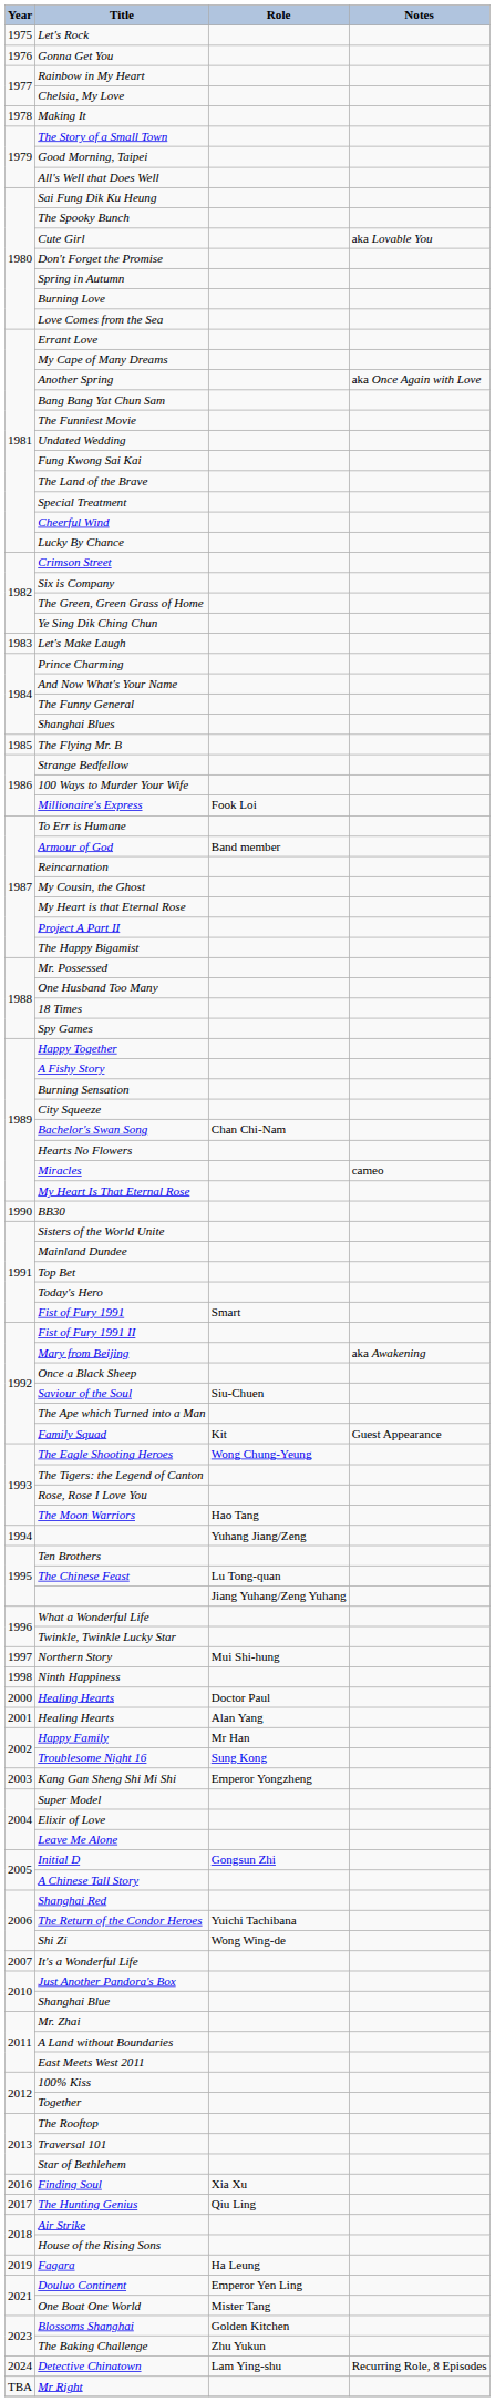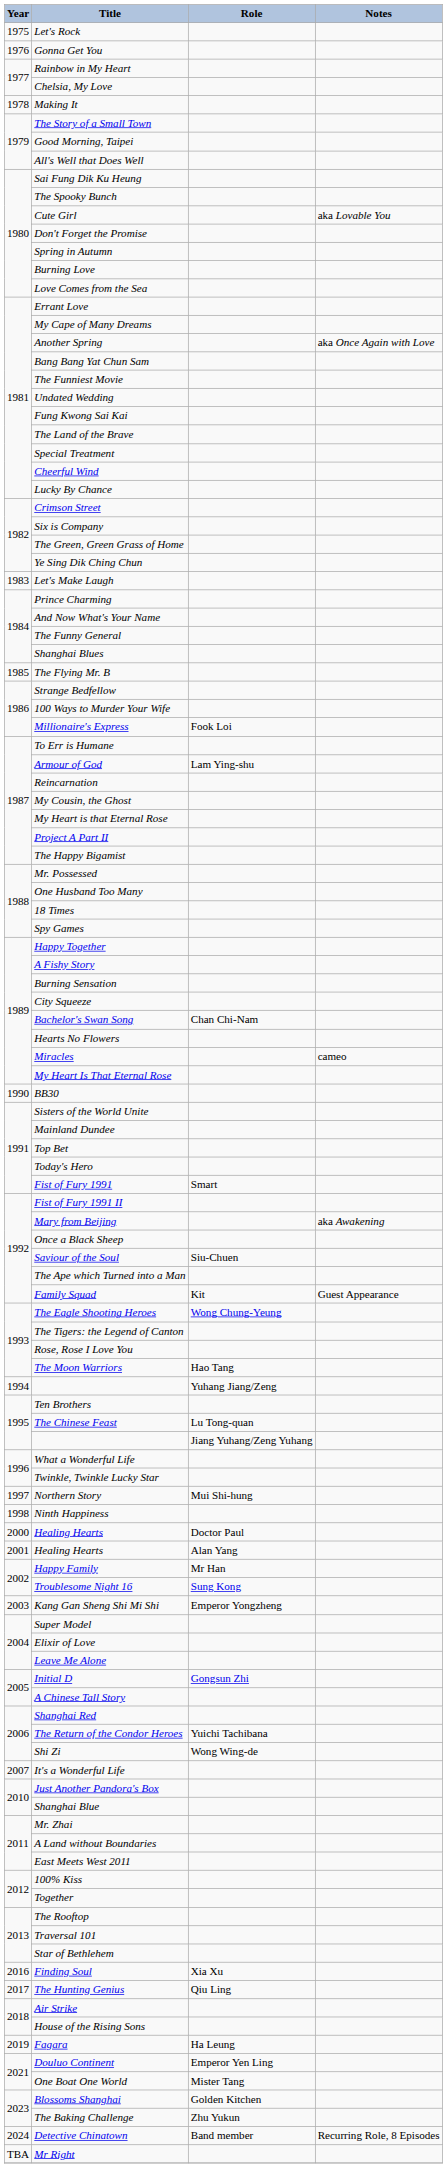 <table class="wikitable" style="font-size: 95%;">
 <tr>
 <th style="background-color: #B0C4DE;">Year</th>
 <th style="background-color: #B0C4DE;">Title</th>
 <th style="background-color: #B0C4DE;">Role</th>
 <th style="background-color: #B0C4DE;">Notes</th>
 </tr>
 <tr>
 <td>1975</td>
 <td><em>Let's Rock</em></td>
 <td></td>
 <td></td>
 </tr>
 <tr>
 <td>1976</td>
 <td><em>Gonna Get You</em></td>
 <td></td>
 <td></td>
 </tr>
 <tr>
 <td rowspan="2">1977</td>
 <td><em>Rainbow in My Heart</em></td>
 <td></td>
 <td></td>
 </tr>
 <tr>
 <td><em>Chelsia, My Love</em></td>
 <td></td>
 <td></td>
 </tr>
 <tr>
 <td>1978</td>
 <td><em>Making It</em></td>
 <td></td>
 <td></td>
 </tr>
 <tr>
 <td rowspan="3">1979</td>
 <td><em><a href='#'>The Story of a Small Town</a></em></td>
 <td></td>
 <td></td>
 </tr>
 <tr>
 <td><em>Good Morning, Taipei</em></td>
 <td></td>
 <td></td>
 </tr>
 <tr>
 <td><em>All's Well that Does Well</em></td>
 <td></td>
 <td></td>
 </tr>
 <tr>
 <td rowspan="7">1980</td>
 <td><em>Sai Fung Dik Ku Heung</em></td>
 <td></td>
 <td></td>
 </tr>
 <tr>
 <td><em>The Spooky Bunch</em></td>
 <td></td>
 <td></td>
 </tr>
 <tr>
 <td><em>Cute Girl</em></td>
 <td></td>
 <td>aka <em>Lovable You</em></td>
 </tr>
 <tr>
 <td><em>Don't Forget the Promise</em></td>
 <td></td>
 <td></td>
 </tr>
 <tr>
 <td><em>Spring in Autumn</em></td>
 <td></td>
 <td></td>
 </tr>
 <tr>
 <td><em>Burning Love</em></td>
 <td></td>
 <td></td>
 </tr>
 <tr>
 <td><em>Love Comes from the Sea</em></td>
 <td></td>
 <td></td>
 </tr>
 <tr>
 <td rowspan="11">1981</td>
 <td><em>Errant Love</em></td>
 <td></td>
 <td></td>
 </tr>
 <tr>
 <td><em>My Cape of Many Dreams</em></td>
 <td></td>
 <td></td>
 </tr>
 <tr>
 <td><em>Another Spring</em></td>
 <td></td>
 <td>aka <em>Once Again with Love</em></td>
 </tr>
 <tr>
 <td><em>Bang Bang Yat Chun Sam</em></td>
 <td></td>
 <td></td>
 </tr>
 <tr>
 <td><em>The Funniest Movie</em></td>
 <td></td>
 <td></td>
 </tr>
 <tr>
 <td><em>Undated Wedding</em></td>
 <td></td>
 <td></td>
 </tr>
 <tr>
 <td><em>Fung Kwong Sai Kai</em></td>
 <td></td>
 <td></td>
 </tr>
 <tr>
 <td><em>The Land of the Brave</em></td>
 <td></td>
 <td></td>
 </tr>
 <tr>
 <td><em>Special Treatment</em></td>
 <td></td>
 <td></td>
 </tr>
 <tr>
 <td><em><a href='#'>Cheerful Wind</a></em></td>
 <td></td>
 <td></td>
 </tr>
 <tr>
 <td><em>Lucky By Chance</em></td>
 <td></td>
 <td></td>
 </tr>
 <tr>
 <td rowspan="4">1982</td>
 <td><em><a href='#'>Crimson Street</a></em></td>
 <td></td>
 <td></td>
 </tr>
 <tr>
 <td><em>Six is Company</em></td>
 <td></td>
 <td></td>
 </tr>
 <tr>
 <td><em>The Green, Green Grass of Home</em></td>
 <td></td>
 <td></td>
 </tr>
 <tr>
 <td><em>Ye Sing Dik Ching Chun</em></td>
 <td></td>
 <td></td>
 </tr>
 <tr>
 <td>1983</td>
 <td><em>Let's Make Laugh</em></td>
 <td></td>
 <td></td>
 </tr>
 <tr>
 <td rowspan="4">1984</td>
 <td><em>Prince Charming</em></td>
 <td></td>
 <td></td>
 </tr>
 <tr>
 <td><em>And Now What's Your Name</em></td>
 <td></td>
 <td></td>
 </tr>
 <tr>
 <td><em>The Funny General</em></td>
 <td></td>
 <td></td>
 </tr>
 <tr>
 <td><em>Shanghai Blues</em></td>
 <td></td>
 <td></td>
 </tr>
 <tr>
 <td>1985</td>
 <td><em>The Flying Mr. B</em></td>
 <td></td>
 <td></td>
 </tr>
 <tr>
 <td rowspan="3">1986</td>
 <td><em>Strange Bedfellow</em></td>
 <td></td>
 <td></td>
 </tr>
 <tr>
 <td><em>100 Ways to Murder Your Wife</em></td>
 <td></td>
 <td></td>
 </tr>
 <tr>
 <td><em><a href='#'>Millionaire's Express</a></em></td>
 <td>Fook Loi</td>
 <td></td>
 </tr>
 <tr>
 <td rowspan="7">1987</td>
 <td><em>To Err is Humane</em></td>
 <td></td>
 <td></td>
 </tr>
 <tr>
 <td><em><a href='#'>Armour of God</a></em></td>
-<td>Band member</td>
+<td>Lam Ying-shu</td>
 <td></td>
 </tr>
 <tr>
 <td><em>Reincarnation</em></td>
 <td></td>
 <td></td>
 </tr>
 <tr>
 <td><em>My Cousin, the Ghost</em></td>
 <td></td>
 <td></td>
 </tr>
 <tr>
 <td><em>My Heart is that Eternal Rose</em></td>
 <td></td>
 <td></td>
 </tr>
 <tr>
 <td><em><a href='#'>Project A Part II</a></em></td>
 <td></td>
 <td></td>
 </tr>
 <tr>
 <td><em>The Happy Bigamist</em></td>
 <td></td>
 <td></td>
 </tr>
 <tr>
 <td rowspan="4">1988</td>
 <td><em>Mr. Possessed</em></td>
 <td></td>
 <td></td>
 </tr>
 <tr>
 <td><em>One Husband Too Many</em></td>
 <td></td>
 <td></td>
 </tr>
 <tr>
 <td><em>18 Times</em></td>
 <td></td>
 <td></td>
 </tr>
 <tr>
 <td><em>Spy Games</em></td>
 <td></td>
 <td></td>
 </tr>
 <tr>
 <td rowspan="8">1989</td>
 <td><em><a href='#'>Happy Together</a></em></td>
 <td></td>
 <td></td>
 </tr>
 <tr>
 <td><em><a href='#'>A Fishy Story</a></em></td>
 <td></td>
 <td></td>
 </tr>
 <tr>
 <td><em>Burning Sensation</em></td>
 <td></td>
 <td></td>
 </tr>
 <tr>
 <td><em>City Squeeze</em></td>
 <td></td>
 <td></td>
 </tr>
 <tr>
 <td><em><a href='#'>Bachelor's Swan Song</a></em></td>
 <td>Chan Chi-Nam</td>
 <td></td>
 </tr>
 <tr>
 <td><em>Hearts No Flowers</em></td>
 <td></td>
 <td></td>
 </tr>
 <tr>
 <td><em><a href='#'>Miracles</a></em></td>
 <td></td>
 <td>cameo</td>
 </tr>
 <tr>
 <td><em><a href='#'>My Heart Is That Eternal Rose</a></em></td>
 <td></td>
 <td></td>
 </tr>
 <tr>
 <td>1990</td>
 <td><em>BB30</em></td>
 <td></td>
 <td></td>
 </tr>
 <tr>
 <td rowspan="5">1991</td>
 <td><em>Sisters of the World Unite</em></td>
 <td></td>
 <td></td>
 </tr>
 <tr>
 <td><em>Mainland Dundee</em></td>
 <td></td>
 <td></td>
 </tr>
 <tr>
 <td><em>Top Bet</em></td>
 <td></td>
 <td></td>
 </tr>
 <tr>
 <td><em>Today's Hero</em></td>
 <td></td>
 <td></td>
 </tr>
 <tr>
 <td><em><a href='#'>Fist of Fury 1991</a></em></td>
 <td>Smart</td>
 <td></td>
 </tr>
 <tr>
 <td rowspan="6">1992</td>
 <td><em><a href='#'>Fist of Fury 1991 II</a></em></td>
 <td></td>
 <td></td>
 </tr>
 <tr>
 <td><em><a href='#'>Mary from Beijing</a></em></td>
 <td></td>
 <td>aka <em>Awakening</em></td>
 </tr>
 <tr>
 <td><em>Once a Black Sheep</em></td>
 <td></td>
 <td></td>
 </tr>
 <tr>
 <td><em><a href='#'>Saviour of the Soul</a></em></td>
 <td>Siu-Chuen</td>
 <td></td>
 </tr>
 <tr>
 <td><em>The Ape which Turned into a Man</em></td>
 <td></td>
 <td></td>
 </tr>
 <tr>
 <td><em><a href='#'>Family Squad</a></em></td>
 <td>Kit</td>
 <td>Guest Appearance</td>
 </tr>
 <tr>
 <td rowspan="4">1993</td>
 <td><em><a href='#'>The Eagle Shooting Heroes</a></em></td>
 <td><a href='#'>Wong Chung-Yeung</a></td>
 <td></td>
 </tr>
 <tr>
 <td><em>The Tigers: the Legend of Canton</em></td>
 <td></td>
 <td></td>
 </tr>
 <tr>
 <td><em>Rose, Rose I Love You</em></td>
 <td></td>
 <td></td>
 </tr>
 <tr>
 <td><em><a href='#'>The Moon Warriors</a></em></td>
 <td>Hao Tang</td>
 <td></td>
 </tr>
 <tr>
 <td>1994</td>
 <td><em></em></td>
 <td>Yuhang Jiang/Zeng</td>
 <td></td>
 </tr>
 <tr>
 <td rowspan="3">1995</td>
 <td><em>Ten Brothers</em></td>
 <td></td>
 <td></td>
 </tr>
 <tr>
 <td><em><a href='#'>The Chinese Feast</a></em></td>
 <td>Lu Tong-quan</td>
 <td></td>
 </tr>
 <tr>
 <td><em></em></td>
 <td>Jiang Yuhang/Zeng Yuhang</td>
 <td></td>
 </tr>
 <tr>
 <td rowspan="2">1996</td>
 <td><em>What a Wonderful Life</em></td>
 <td></td>
 <td></td>
 </tr>
 <tr>
 <td><em>Twinkle, Twinkle Lucky Star</em></td>
 <td></td>
 <td></td>
 </tr>
 <tr>
 <td>1997</td>
 <td><em>Northern Story</em></td>
 <td>Mui Shi-hung</td>
 </tr>
 <tr>
 <td>1998</td>
 <td><em>Ninth Happiness</em></td>
 <td></td>
 <td></td>
 </tr>
 <tr>
 <td>2000</td>
 <td><a href='#'><em>Healing Hearts</em></a></td>
 <td>Doctor Paul</td>
 <td></td>
 </tr>
 <tr>
 <td>2001</td>
 <td><em>Healing Hearts</em></td>
 <td>Alan Yang</td>
 <td></td>
 </tr>
 <tr>
 <td rowspan="2">2002</td>
 <td><em><a href='#'>Happy Family</a></em></td>
 <td>Mr Han</td>
 <td></td>
 </tr>
 <tr>
 <td><em><a href='#'>Troublesome Night 16</a></em></td>
 <td><a href='#'>Sung Kong</a></td>
 <td></td>
 </tr>
 <tr>
 <td>2003</td>
 <td><em>Kang Gan Sheng Shi Mi Shi</em></td>
 <td>Emperor Yongzheng</td>
 <td></td>
 </tr>
 <tr>
 <td rowspan="3">2004</td>
 <td><em>Super Model</em></td>
 <td></td>
 <td></td>
 </tr>
 <tr>
 <td><em>Elixir of Love</em></td>
 <td></td>
 <td></td>
 </tr>
 <tr>
 <td><em><a href='#'>Leave Me Alone</a></em></td>
 <td></td>
 <td></td>
 </tr>
 <tr>
 <td rowspan="2">2005</td>
 <td><em><a href='#'>Initial D</a></em></td>
 <td><a href='#'>Gongsun Zhi</a></td>
 <td></td>
 </tr>
 <tr>
 <td><em><a href='#'>A Chinese Tall Story</a></em></td>
 <td></td>
 <td></td>
 </tr>
 <tr>
 <td rowspan="3">2006</td>
 <td><em><a href='#'>Shanghai Red</a></em></td>
 <td></td>
 <td></td>
 </tr>
 <tr>
 <td><em><a href='#'>The Return of the Condor Heroes</a></em></td>
 <td>Yuichi Tachibana</td>
 <td></td>
 </tr>
 <tr>
 <td><em>Shi Zi</em></td>
 <td>Wong Wing-de</td>
 <td></td>
 </tr>
 <tr>
 <td>2007</td>
 <td><em>It's a Wonderful Life</em></td>
 <td></td>
 <td></td>
 </tr>
 <tr>
 <td rowspan="2">2010</td>
 <td><em><a href='#'>Just Another Pandora's Box</a></em></td>
 <td></td>
 <td></td>
 </tr>
 <tr>
 <td><em>Shanghai Blue</em></td>
 <td></td>
 <td></td>
 </tr>
 <tr>
 <td rowspan=3>2011</td>
 <td><em>Mr. Zhai</em></td>
 <td></td>
 <td></td>
 </tr>
 <tr>
 <td><em>A Land without Boundaries</em></td>
 <td></td>
 <td></td>
 </tr>
 <tr>
 <td><em>East Meets West 2011</em></td>
 <td></td>
 <td></td>
 </tr>
 <tr>
 <td rowspan="2">2012</td>
 <td><em>100% Kiss</em></td>
 <td></td>
 <td></td>
 </tr>
 <tr>
 <td><em>Together</em></td>
 <td></td>
 <td></td>
 </tr>
 <tr>
 <td rowspan="3">2013</td>
 <td><em>The Rooftop</em></td>
 <td></td>
 <td></td>
 </tr>
 <tr>
 <td><em>Traversal 101</em></td>
 <td></td>
 <td></td>
 </tr>
 <tr>
 <td><em>Star of Bethlehem</em></td>
 <td></td>
 <td></td>
 </tr>
 <tr>
 <td>2016</td>
 <td><em><a href='#'>Finding Soul</a></em></td>
 <td>Xia Xu</td>
 <td></td>
 </tr>
 <tr>
 <td>2017</td>
 <td><em><a href='#'>The Hunting Genius</a></em></td>
 <td>Qiu Ling</td>
 <td></td>
 </tr>
 <tr>
 <td rowspan="2">2018</td>
 <td><em><a href='#'>Air Strike</a></em></td>
 <td></td>
 <td></td>
 </tr>
 <tr>
 <td><em>House of the Rising Sons</em></td>
 <td></td>
 <td></td>
 </tr>
 <tr>
 <td>2019</td>
 <td><em><a href='#'>Fagara</a></em></td>
 <td>Ha Leung</td>
 </tr>
 <tr>
 <td rowspan="2">2021</td>
 <td><em><a href='#'>Douluo Continent</a></em></td>
 <td>Emperor Yen Ling</td>
 <td></td>
 </tr>
 <tr>
 <td><em>One Boat One World</em></td>
 <td>Mister Tang</td>
 <td></td>
 </tr>
 <tr>
 <td rowspan="2">2023</td>
 <td><em><a href='#'>Blossoms Shanghai</a></em></td>
 <td>Golden Kitchen</td>
 <td></td>
 </tr>
 <tr>
 <td><em>The Baking Challenge</em></td>
 <td>Zhu Yukun</td>
 <td></td>
 </tr>
 <tr>
 <td>2024</td>
 <td><em><a href='#'>Detective Chinatown</a></em></td>
-<td>Lam Ying-shu</td>
+<td>Band member</td>
 <td>Recurring Role, 8 Episodes</td>
 </tr>
 <tr>
 <td>TBA</td>
 <td><em><a href='#'>Mr Right</a></em></td>
 <td></td>
 <td></td>
 </tr>
 <tr>
 </tr>
 </table>
